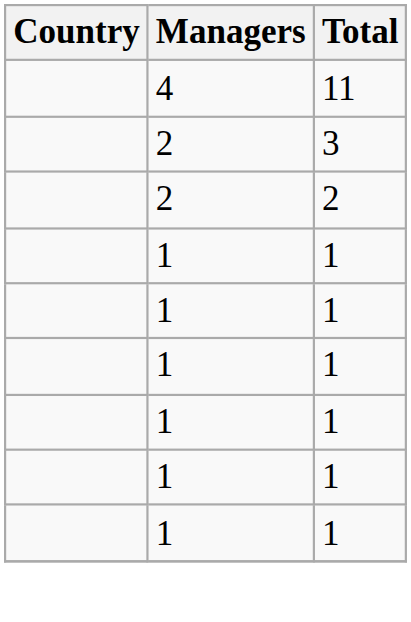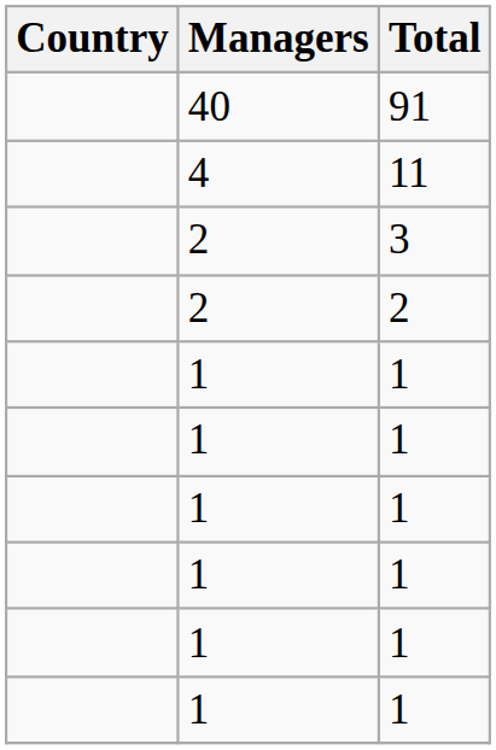 <table class="sortable wikitable">
 <tr>
 <th>Country</th>
 <th>Managers</th>
 <th>Total</th>
+</tr>
+<tr>
+<td></td>
+<td>40</td>
+<td>91</td>
 </tr>
 <tr>
 <td></td>
 <td>4</td>
 <td>11</td>
 </tr>
 <tr>
 <td></td>
 <td>2</td>
 <td>3</td>
 </tr>
 <tr>
 <td></td>
 <td>2</td>
 <td>2</td>
 </tr>
 <tr>
 <td></td>
 <td>1</td>
 <td>1</td>
 </tr>
 <tr>
 <td></td>
 <td>1</td>
 <td>1</td>
 </tr>
 <tr>
 <td></td>
 <td>1</td>
 <td>1</td>
 </tr>
 <tr>
 <td></td>
 <td>1</td>
 <td>1</td>
 </tr>
 <tr>
 <td></td>
 <td>1</td>
 <td>1</td>
 </tr>
 <tr>
 <td></td>
 <td>1</td>
 <td>1</td>
 </tr>
 <tr>
 </tr>
 </table>
